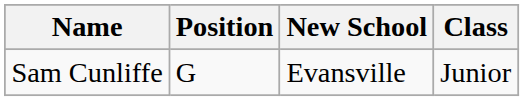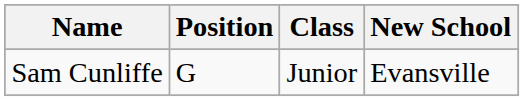 <table class="wikitable">
 <tr>
 <th>Name</th>
 <th>Position</th>
+<th>Class</th>
 <th>New School</th>
-<th>Class</th>
 </tr>
 <tr>
 <td>Sam Cunliffe</td>
 <td>G</td>
+<td>Junior</td>
 <td>Evansville</td>
-<td>Junior</td>
 </tr>
 </table>
